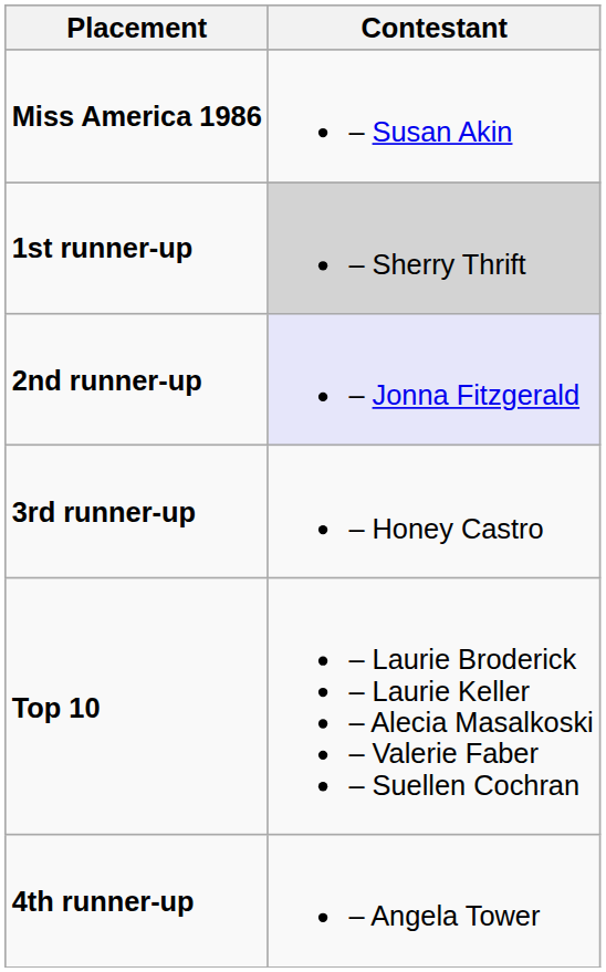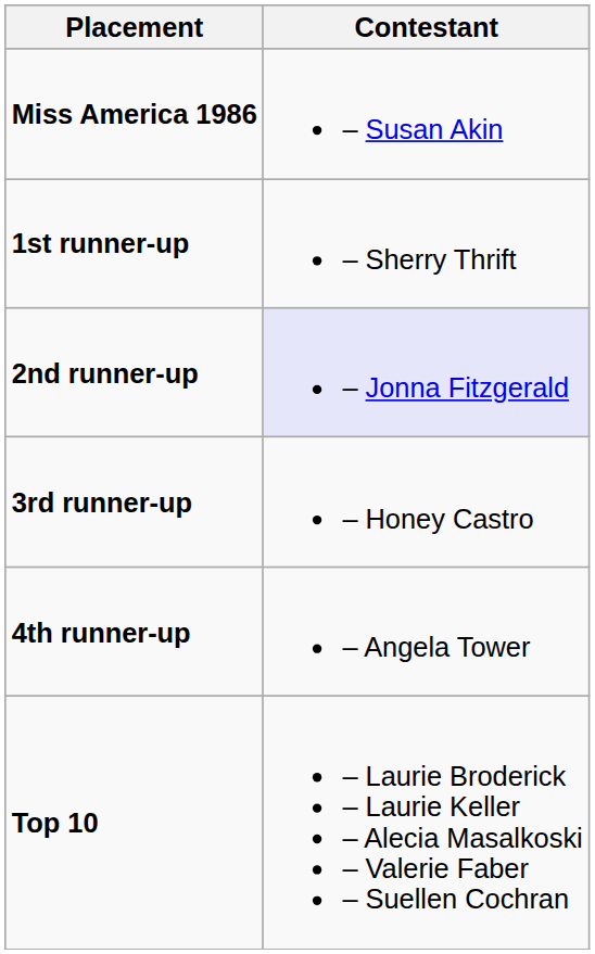 <table class="wikitable sortable" style="font-size: 95%;">
 <tr>
 <th>Placement</th>
 <th>Contestant</th>
 </tr>
 <tr>
 <td><strong>Miss America 1986</strong></td>
 <td><br><ul><li> – <a href='#'>Susan Akin</a></li></ul></td>
 </tr>
 <tr>
 <td><strong>1st runner-up</strong></td>
-<td style="background: lightgrey;"><br><ul><li> – Sherry Thrift</li></ul></td>
+<td><br><ul><li> – Sherry Thrift</li></ul></td>
 </tr>
 <tr>
 <td><strong>2nd runner-up</strong></td>
 <td style="background: lavender;"><br><ul><li> – <a href='#'>Jonna Fitzgerald</a></li></ul></td>
 </tr>
 <tr>
 <td><strong>3rd runner-up</strong></td>
 <td><br><ul><li> – Honey Castro</li></ul></td>
 </tr>
 <tr>
+<td><strong>4th runner-up</strong></td>
+<td><br><ul><li> – Angela Tower</li></ul></td>
+</tr>
+<tr>
 <td><strong>Top 10</strong></td>
 <td><br><ul><li> – Laurie Broderick</li><li> – Laurie Keller</li><li> – Alecia Masalkoski</li><li> – Valerie Faber</li><li> – Suellen Cochran</li></ul></td>
 </tr>
-<tr>
-<td><strong>4th runner-up</strong></td>
-<td><br><ul><li> – Angela Tower</li></ul></td>
-</tr>
 </table>
